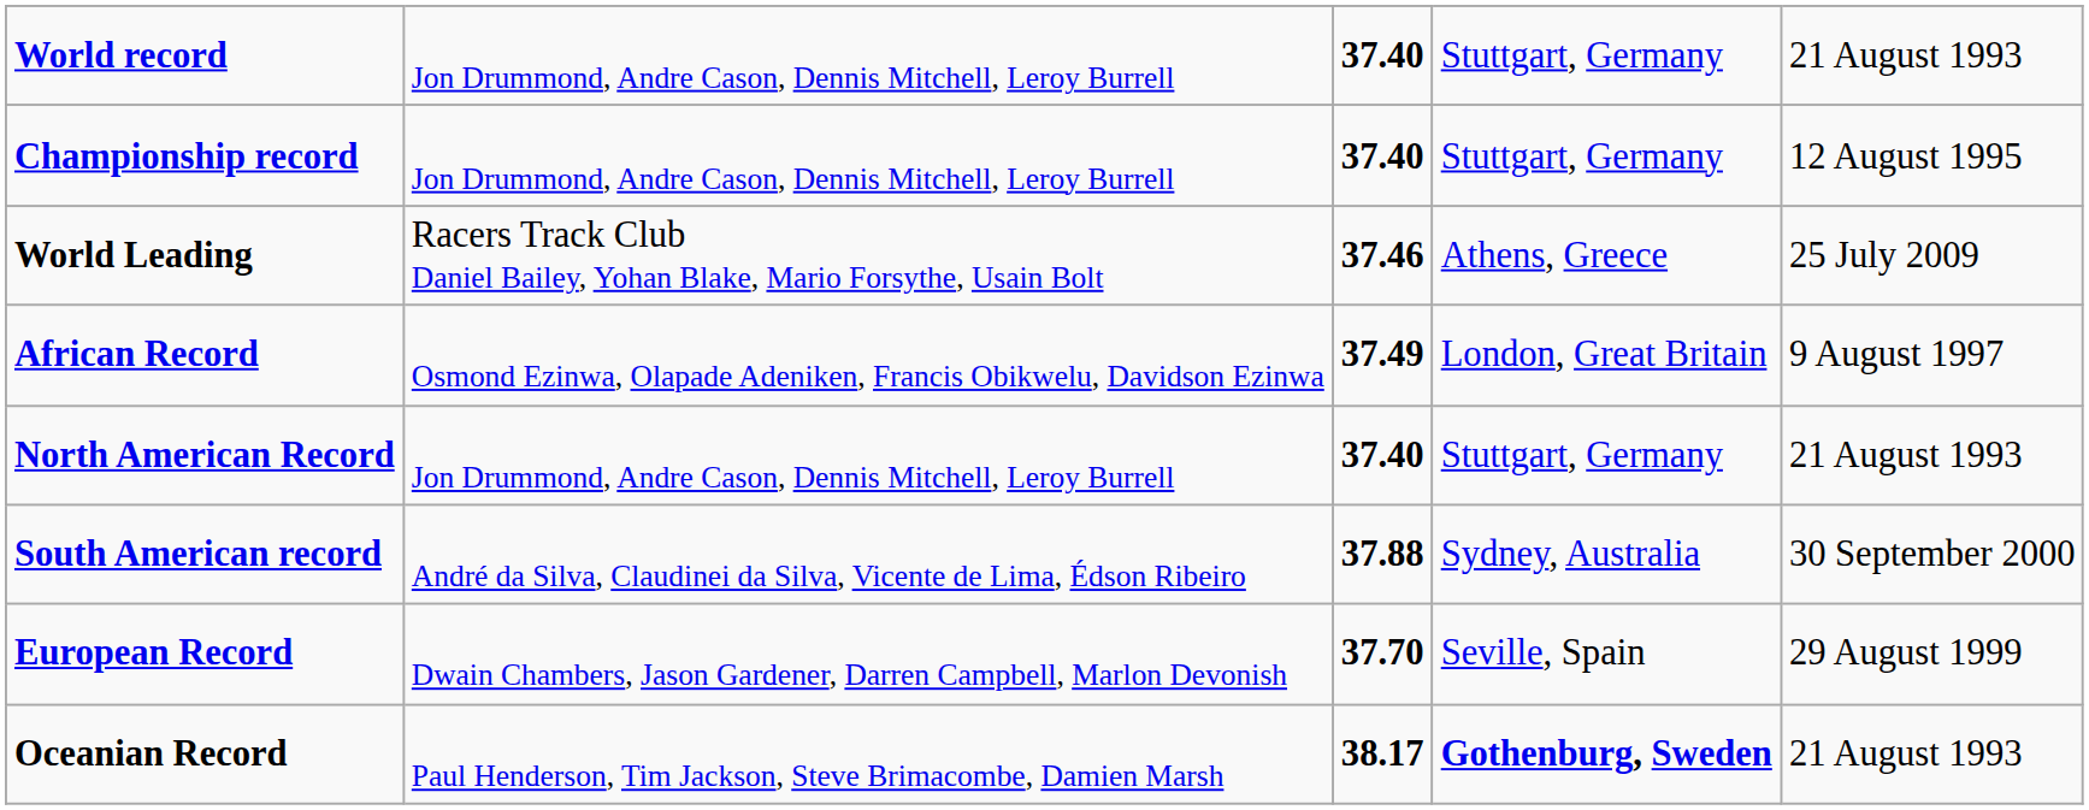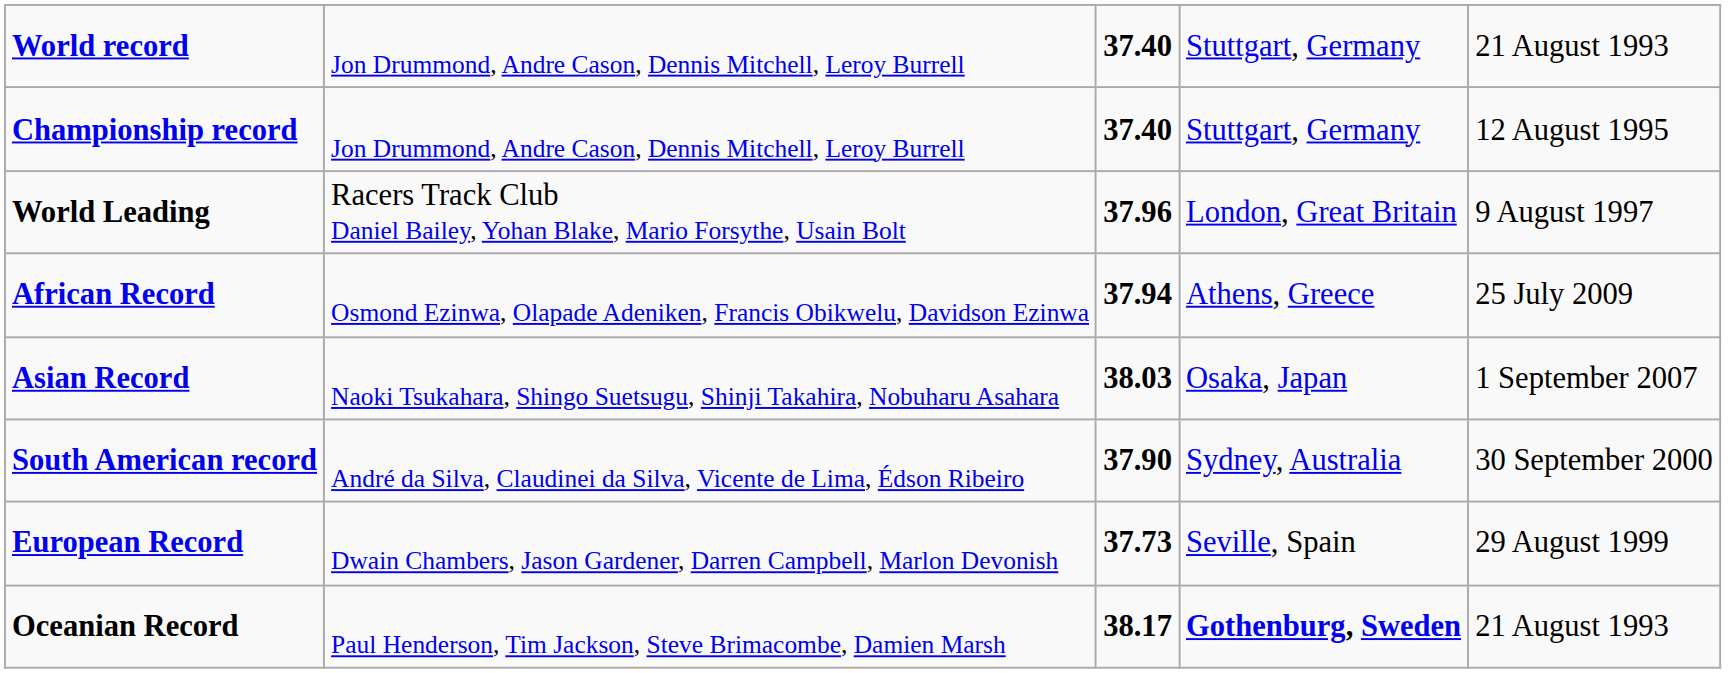 <table class="wikitable">
 <tr>
 <td><strong><a href='#'>World record</a></strong></td>
 <td><br> <small><a href='#'>Jon Drummond</a>, <a href='#'>Andre Cason</a>, <a href='#'>Dennis Mitchell</a>, <a href='#'>Leroy Burrell</a></small></td>
 <td><strong>37.40</strong></td>
 <td><a href='#'>Stuttgart</a>, <a href='#'>Germany</a></td>
 <td>21 August 1993</td>
 </tr>
 <tr>
 <td><strong><a href='#'>Championship record</a></strong></td>
 <td><br> <small><a href='#'>Jon Drummond</a>, <a href='#'>Andre Cason</a>, <a href='#'>Dennis Mitchell</a>, <a href='#'>Leroy Burrell</a></small></td>
 <td><strong>37.40</strong></td>
 <td><a href='#'>Stuttgart</a>, <a href='#'>Germany</a></td>
 <td>12 August 1995</td>
 </tr>
 <tr>
 <td><strong>World Leading</strong></td>
 <td>Racers Track Club<br> <small><a href='#'>Daniel Bailey</a>, <a href='#'>Yohan Blake</a>, <a href='#'>Mario Forsythe</a>, <a href='#'>Usain Bolt</a></small></td>
-<td><strong>37.46</strong></td>
+<td><strong>37.96</strong></td>
+<td><a href='#'>London</a>, <a href='#'>Great Britain</a></td>
+<td>9 August 1997</td>
+</tr>
+<tr>
+<td><strong><a href='#'>African Record</a></strong></td>
+<td><br> <small><a href='#'>Osmond Ezinwa</a>, <a href='#'>Olapade Adeniken</a>, <a href='#'>Francis Obikwelu</a>, <a href='#'>Davidson Ezinwa</a></small></td>
+<td><strong>37.94</strong></td>
 <td><a href='#'>Athens</a>, <a href='#'>Greece</a></td>
 <td>25 July 2009</td>
 </tr>
 <tr>
-<td><strong><a href='#'>African Record</a></strong></td>
-<td><br> <small><a href='#'>Osmond Ezinwa</a>, <a href='#'>Olapade Adeniken</a>, <a href='#'>Francis Obikwelu</a>, <a href='#'>Davidson Ezinwa</a></small></td>
-<td><strong>37.49</strong></td>
-<td><a href='#'>London</a>, <a href='#'>Great Britain</a></td>
-<td>9 August 1997</td>
-</tr>
-<tr>
-<td><strong><a href='#'>North American Record</a></strong></td>
-<td><br> <small><a href='#'>Jon Drummond</a>, <a href='#'>Andre Cason</a>, <a href='#'>Dennis Mitchell</a>, <a href='#'>Leroy Burrell</a></small></td>
-<td><strong>37.40</strong></td>
-<td><a href='#'>Stuttgart</a>, <a href='#'>Germany</a></td>
-<td>21 August 1993</td>
+<td><strong><a href='#'>Asian Record</a></strong></td>
+<td><br> <small><a href='#'>Naoki Tsukahara</a>, <a href='#'>Shingo Suetsugu</a>, <a href='#'>Shinji Takahira</a>, <a href='#'>Nobuharu Asahara</a></small></td>
+<td><strong>38.03</strong></td>
+<td><a href='#'>Osaka</a>, <a href='#'>Japan</a></td>
+<td>1 September 2007</td>
 </tr>
 <tr>
 <td><strong><a href='#'>South American record</a></strong></td>
 <td><br> <small><a href='#'>André da Silva</a>, <a href='#'>Claudinei da Silva</a>, <a href='#'>Vicente de Lima</a>, <a href='#'>Édson Ribeiro</a></small></td>
-<td><strong>37.88</strong></td>
+<td><strong>37.90</strong></td>
 <td><a href='#'>Sydney</a>, <a href='#'>Australia</a></td>
 <td>30 September 2000</td>
 </tr>
 <tr>
 <td><strong><a href='#'>European Record</a></strong></td>
 <td><br> <small><a href='#'>Dwain Chambers</a>, <a href='#'>Jason Gardener</a>, <a href='#'>Darren Campbell</a>, <a href='#'>Marlon Devonish</a></small></td>
-<td><strong>37.70</strong></td>
+<td><strong>37.73</strong></td>
 <td><a href='#'>Seville</a>, Spain</td>
 <td>29 August 1999</td>
 </tr>
 <tr>
 <td><strong>Oceanian Record</strong></td>
 <td><br> <small><a href='#'>Paul Henderson</a>, <a href='#'>Tim Jackson</a>, <a href='#'>Steve Brimacombe</a>, <a href='#'>Damien Marsh</a></small></td>
 <td><strong>38.17</strong></td>
 <td><strong><a href='#'>Gothenburg</a>, <a href='#'>Sweden</a></strong></td>
 <td>21 August 1993</td>
 </tr>
 </table>
